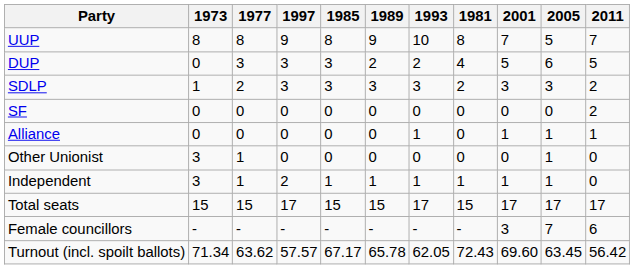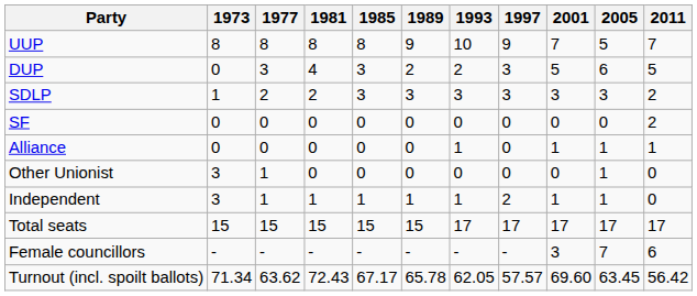 <table class="wikitable sortable">
 <tr>
 <th scope="col">Party</th>
 <th scope="col">1973</th>
 <th scope="col">1977</th>
-<th scope="col">1997</th>
+<th scope="col">1981</th>
 <th scope="col">1985</th>
 <th scope="col">1989</th>
 <th scope="col">1993</th>
-<th scope="col">1981</th>
+<th scope="col">1997</th>
 <th scope="col">2001</th>
 <th scope="col">2005</th>
 <th scope="col">2011</th>
 </tr>
 <tr>
 <td><a href='#'>UUP</a></td>
 <td>8</td>
 <td>8</td>
-<td>9</td>
+<td>8</td>
 <td>8</td>
 <td>9</td>
 <td>10</td>
-<td>8</td>
+<td>9</td>
 <td>7</td>
 <td>5</td>
 <td>7</td>
 </tr>
 <tr>
 <td><a href='#'>DUP</a></td>
 <td>0</td>
 <td>3</td>
-<td>3</td>
+<td>4</td>
 <td>3</td>
 <td>2</td>
 <td>2</td>
-<td>4</td>
+<td>3</td>
 <td>5</td>
 <td>6</td>
 <td>5</td>
 </tr>
 <tr>
 <td><a href='#'>SDLP</a></td>
 <td>1</td>
 <td>2</td>
+<td>2</td>
 <td>3</td>
 <td>3</td>
 <td>3</td>
 <td>3</td>
-<td>2</td>
 <td>3</td>
 <td>3</td>
 <td>2</td>
 </tr>
 <tr>
 <td><a href='#'>SF</a></td>
 <td>0</td>
 <td>0</td>
 <td>0</td>
 <td>0</td>
 <td>0</td>
 <td>0</td>
 <td>0</td>
 <td>0</td>
 <td>0</td>
 <td>2</td>
 </tr>
 <tr>
 <td><a href='#'>Alliance</a></td>
 <td>0</td>
 <td>0</td>
 <td>0</td>
 <td>0</td>
 <td>0</td>
 <td>1</td>
 <td>0</td>
 <td>1</td>
 <td>1</td>
 <td>1</td>
 </tr>
 <tr>
 <td>Other Unionist</td>
 <td>3</td>
 <td>1</td>
 <td>0</td>
 <td>0</td>
 <td>0</td>
 <td>0</td>
 <td>0</td>
 <td>0</td>
 <td>1</td>
 <td>0</td>
 </tr>
 <tr>
 <td>Independent</td>
 <td>3</td>
 <td>1</td>
-<td>2</td>
 <td>1</td>
 <td>1</td>
 <td>1</td>
 <td>1</td>
+<td>2</td>
 <td>1</td>
 <td>1</td>
 <td>0</td>
 </tr>
 <tr>
 <td>Total seats</td>
 <td>15</td>
 <td>15</td>
-<td>17</td>
+<td>15</td>
 <td>15</td>
 <td>15</td>
 <td>17</td>
-<td>15</td>
+<td>17</td>
 <td>17</td>
 <td>17</td>
 <td>17</td>
 </tr>
 <tr>
 <td>Female councillors</td>
 <td>-</td>
 <td>-</td>
 <td>-</td>
 <td>-</td>
 <td>-</td>
 <td>-</td>
 <td>-</td>
 <td>3</td>
 <td>7</td>
 <td>6</td>
 </tr>
 <tr>
 <td>Turnout (incl. spoilt ballots)</td>
 <td>71.34</td>
 <td>63.62</td>
-<td>57.57</td>
+<td>72.43</td>
 <td>67.17</td>
 <td>65.78</td>
 <td>62.05</td>
-<td>72.43</td>
+<td>57.57</td>
 <td>69.60</td>
 <td>63.45</td>
 <td>56.42</td>
 </tr>
 </table>
